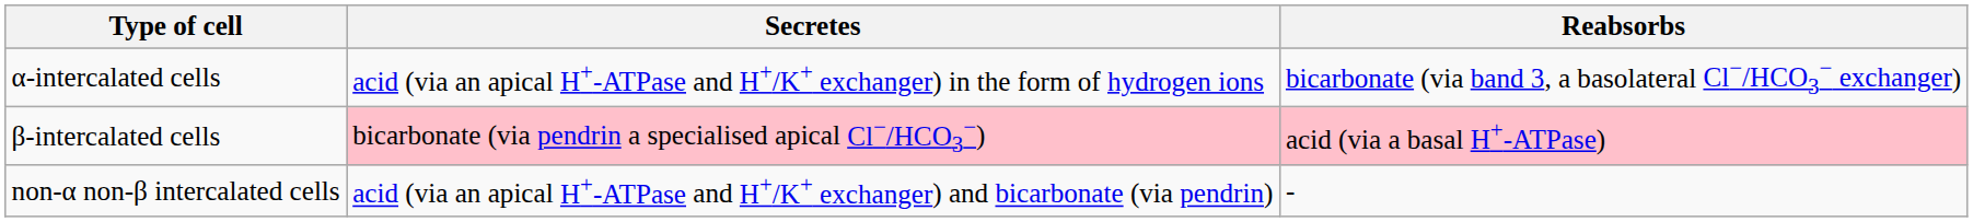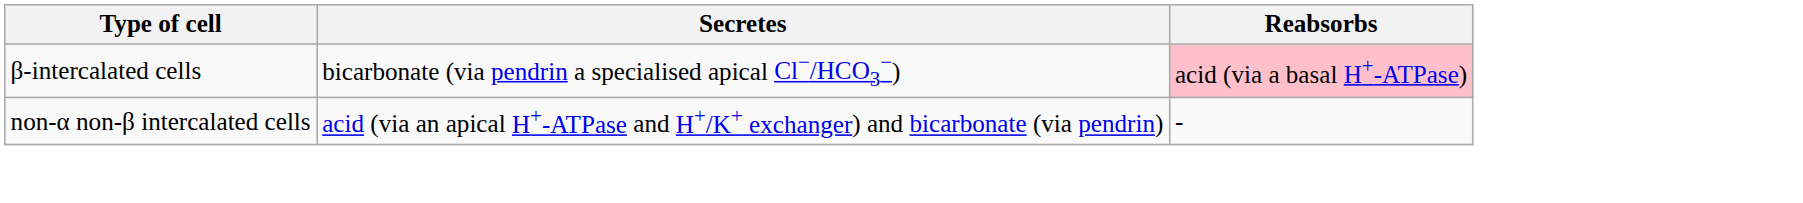 <table class="wikitable">
 <tr>
 <th>Type of cell</th>
 <th>Secretes</th>
 <th>Reabsorbs</th>
 </tr>
 <tr>
-<td>α-intercalated cells</td>
-<td><a href='#'>acid</a> (via an apical <a href='#'>H<sup>+</sup>-ATPase</a> and <a href='#'>H<sup>+</sup>/K<sup>+</sup> exchanger</a>) in the form of <a href='#'>hydrogen ions</a></td>
-<td><a href='#'>bicarbonate</a> (via <a href='#'>band 3</a>, a basolateral <a href='#'>Cl<sup>−</sup>/HCO<sub>3</sub><sup>−</sup> exchanger</a>)</td>
-</tr>
-<tr>
 <td>β-intercalated cells</td>
-<td style="background: pink;">bicarbonate (via <a href='#'>pendrin</a> a specialised apical <a href='#'>Cl<sup>−</sup>/HCO<sub>3</sub><sup>−</sup></a>)</td>
+<td>bicarbonate (via <a href='#'>pendrin</a> a specialised apical <a href='#'>Cl<sup>−</sup>/HCO<sub>3</sub><sup>−</sup></a>)</td>
 <td style="background: pink;">acid (via a basal <a href='#'>H<sup>+</sup>-ATPase</a>)</td>
 </tr>
 <tr>
 <td>non-α non-β intercalated cells</td>
 <td><a href='#'>acid</a> (via an apical <a href='#'>H<sup>+</sup>-ATPase</a> and <a href='#'>H<sup>+</sup>/K<sup>+</sup> exchanger</a>) and <a href='#'>bicarbonate</a> (via <a href='#'>pendrin</a>)</td>
 <td>-</td>
 </tr>
 </table>
